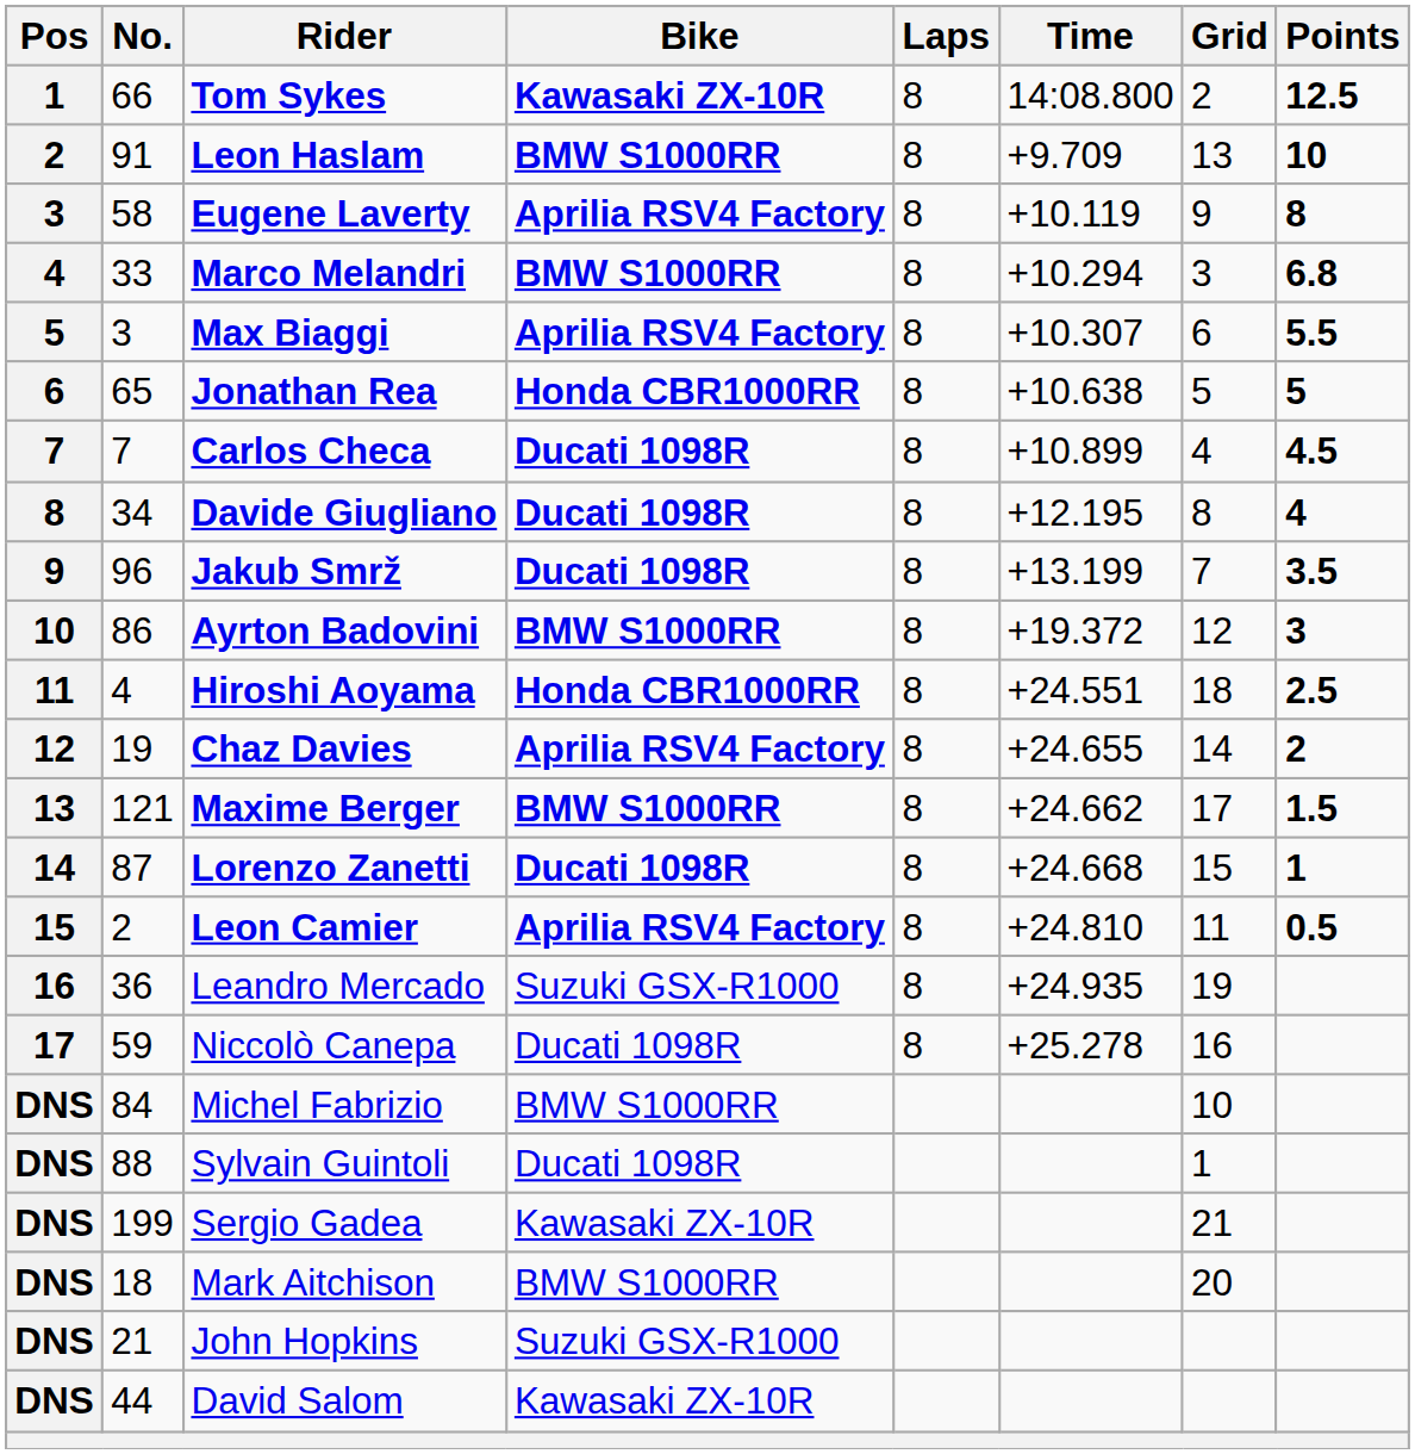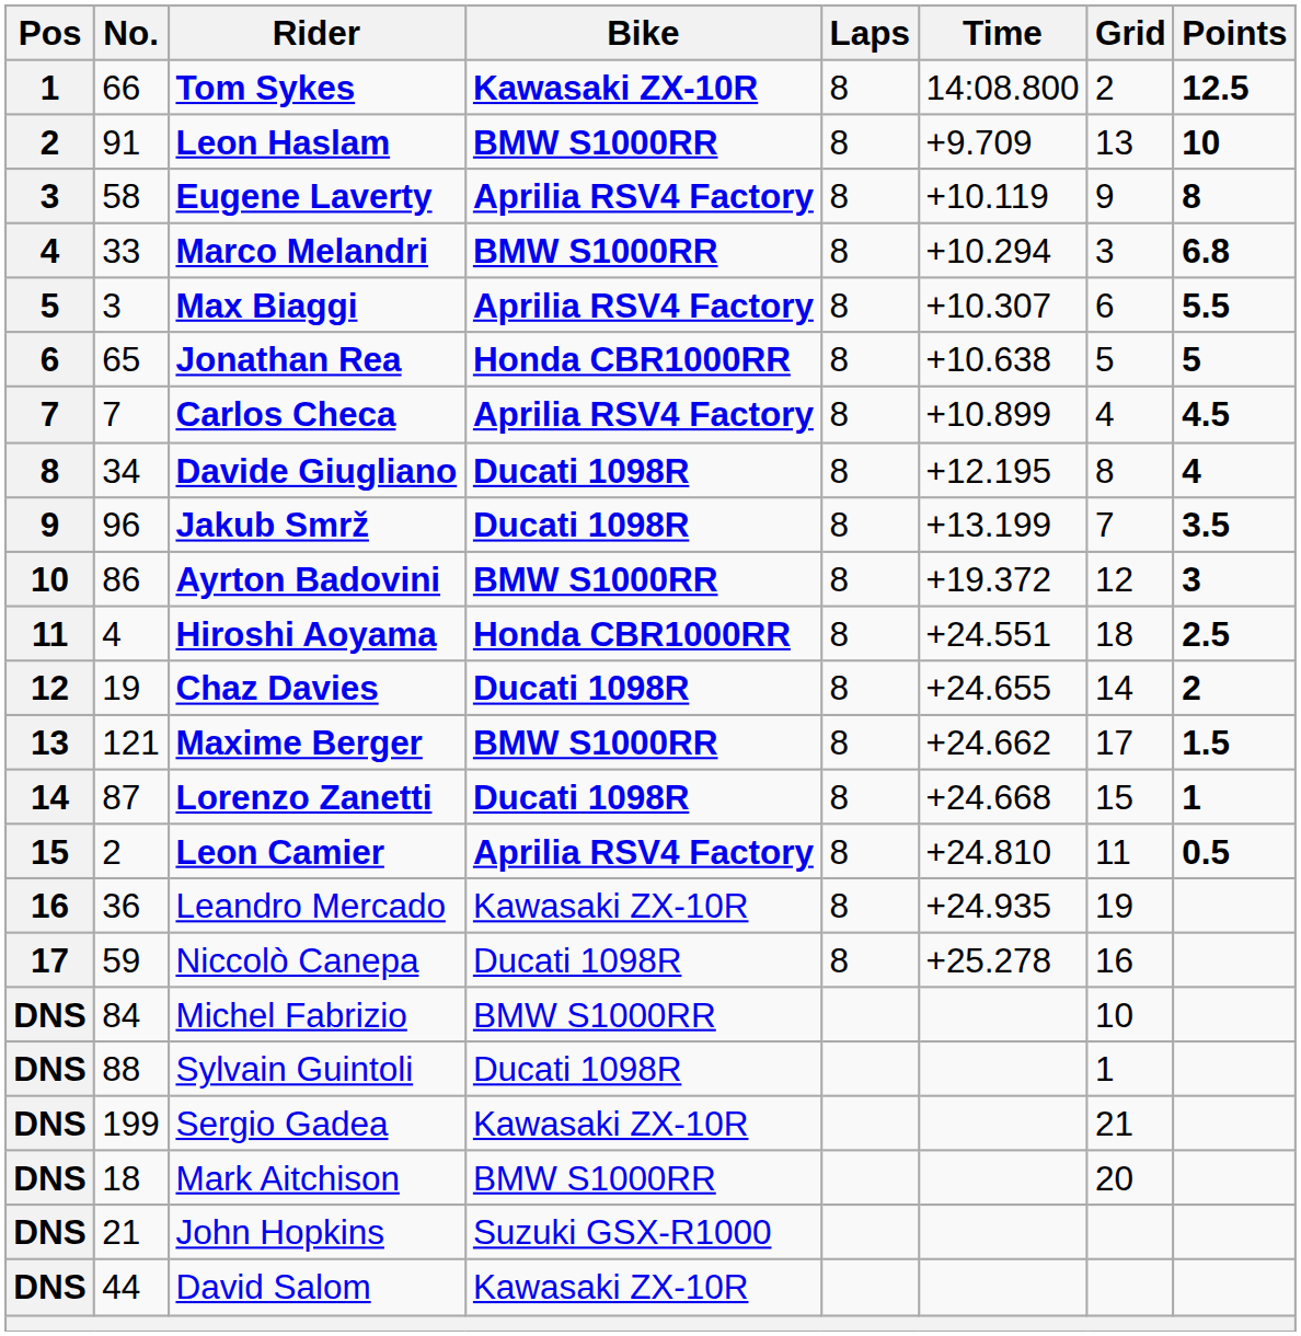 <table class="wikitable" style="font-size: 95%;">
 <tr>
 <th>Pos</th>
 <th>No.</th>
 <th>Rider</th>
 <th>Bike</th>
 <th>Laps</th>
 <th>Time</th>
 <th>Grid</th>
 <th>Points</th>
 </tr>
 <tr>
 <th>1</th>
 <td>66</td>
 <td> <strong><a href='#'>Tom Sykes</a></strong></td>
 <td><strong><a href='#'>Kawasaki ZX-10R</a></strong></td>
 <td>8</td>
 <td>14:08.800</td>
 <td>2</td>
 <td><strong>12.5</strong></td>
 </tr>
 <tr>
 <th>2</th>
 <td>91</td>
 <td> <strong><a href='#'>Leon Haslam</a></strong></td>
 <td><strong><a href='#'>BMW S1000RR</a></strong></td>
 <td>8</td>
 <td>+9.709</td>
 <td>13</td>
 <td><strong>10</strong></td>
 </tr>
 <tr>
 <th>3</th>
 <td>58</td>
 <td> <strong><a href='#'>Eugene Laverty</a></strong></td>
 <td><strong><a href='#'>Aprilia RSV4 Factory</a></strong></td>
 <td>8</td>
 <td>+10.119</td>
 <td>9</td>
 <td><strong>8</strong></td>
 </tr>
 <tr>
 <th>4</th>
 <td>33</td>
 <td> <strong><a href='#'>Marco Melandri</a></strong></td>
 <td><strong><a href='#'>BMW S1000RR</a></strong></td>
 <td>8</td>
 <td>+10.294</td>
 <td>3</td>
 <td><strong>6.8</strong></td>
 </tr>
 <tr>
 <th>5</th>
 <td>3</td>
 <td> <strong><a href='#'>Max Biaggi</a></strong></td>
 <td><strong><a href='#'>Aprilia RSV4 Factory</a></strong></td>
 <td>8</td>
 <td>+10.307</td>
 <td>6</td>
 <td><strong>5.5</strong></td>
 </tr>
 <tr>
 <th>6</th>
 <td>65</td>
 <td> <strong><a href='#'>Jonathan Rea</a></strong></td>
 <td><strong><a href='#'>Honda CBR1000RR</a></strong></td>
 <td>8</td>
 <td>+10.638</td>
 <td>5</td>
 <td><strong>5</strong></td>
 </tr>
 <tr>
 <th>7</th>
 <td>7</td>
 <td> <strong><a href='#'>Carlos Checa</a></strong></td>
-<td><strong><a href='#'>Ducati 1098R</a></strong></td>
+<td><strong><a href='#'>Aprilia RSV4 Factory</a></strong></td>
 <td>8</td>
 <td>+10.899</td>
 <td>4</td>
 <td><strong>4.5</strong></td>
 </tr>
 <tr>
 <th>8</th>
 <td>34</td>
 <td> <strong><a href='#'>Davide Giugliano</a></strong></td>
 <td><strong><a href='#'>Ducati 1098R</a></strong></td>
 <td>8</td>
 <td>+12.195</td>
 <td>8</td>
 <td><strong>4</strong></td>
 </tr>
 <tr>
 <th>9</th>
 <td>96</td>
 <td> <strong><a href='#'>Jakub Smrž</a></strong></td>
 <td><strong><a href='#'>Ducati 1098R</a></strong></td>
 <td>8</td>
 <td>+13.199</td>
 <td>7</td>
 <td><strong>3.5</strong></td>
 </tr>
 <tr>
 <th>10</th>
 <td>86</td>
 <td> <strong><a href='#'>Ayrton Badovini</a></strong></td>
 <td><strong><a href='#'>BMW S1000RR</a></strong></td>
 <td>8</td>
 <td>+19.372</td>
 <td>12</td>
 <td><strong>3</strong></td>
 </tr>
 <tr>
 <th>11</th>
 <td>4</td>
 <td> <strong><a href='#'>Hiroshi Aoyama</a></strong></td>
 <td><strong><a href='#'>Honda CBR1000RR</a></strong></td>
 <td>8</td>
 <td>+24.551</td>
 <td>18</td>
 <td><strong>2.5</strong></td>
 </tr>
 <tr>
 <th>12</th>
 <td>19</td>
 <td> <strong><a href='#'>Chaz Davies</a></strong></td>
-<td><strong><a href='#'>Aprilia RSV4 Factory</a></strong></td>
+<td><strong><a href='#'>Ducati 1098R</a></strong></td>
 <td>8</td>
 <td>+24.655</td>
 <td>14</td>
 <td><strong>2</strong></td>
 </tr>
 <tr>
 <th>13</th>
 <td>121</td>
 <td> <strong><a href='#'>Maxime Berger</a></strong></td>
 <td><strong><a href='#'>BMW S1000RR</a></strong></td>
 <td>8</td>
 <td>+24.662</td>
 <td>17</td>
 <td><strong>1.5</strong></td>
 </tr>
 <tr>
 <th>14</th>
 <td>87</td>
 <td> <strong><a href='#'>Lorenzo Zanetti</a></strong></td>
 <td><strong><a href='#'>Ducati 1098R</a></strong></td>
 <td>8</td>
 <td>+24.668</td>
 <td>15</td>
 <td><strong>1</strong></td>
 </tr>
 <tr>
 <th>15</th>
 <td>2</td>
 <td> <strong><a href='#'>Leon Camier</a></strong></td>
 <td><strong><a href='#'>Aprilia RSV4 Factory</a></strong></td>
 <td>8</td>
 <td>+24.810</td>
 <td>11</td>
 <td><strong>0.5</strong></td>
 </tr>
 <tr>
 <th>16</th>
 <td>36</td>
 <td> <a href='#'>Leandro Mercado</a></td>
-<td><a href='#'>Suzuki GSX-R1000</a></td>
+<td><a href='#'>Kawasaki ZX-10R</a></td>
 <td>8</td>
 <td>+24.935</td>
 <td>19</td>
 <td></td>
 </tr>
 <tr>
 <th>17</th>
 <td>59</td>
 <td> <a href='#'>Niccolò Canepa</a></td>
 <td><a href='#'>Ducati 1098R</a></td>
 <td>8</td>
 <td>+25.278</td>
 <td>16</td>
 <td></td>
 </tr>
 <tr>
 <th>DNS</th>
 <td>84</td>
 <td> <a href='#'>Michel Fabrizio</a></td>
 <td><a href='#'>BMW S1000RR</a></td>
 <td></td>
 <td></td>
 <td>10</td>
 <td></td>
 </tr>
 <tr>
 <th>DNS</th>
 <td>88</td>
 <td> <a href='#'>Sylvain Guintoli</a></td>
 <td><a href='#'>Ducati 1098R</a></td>
 <td></td>
 <td></td>
 <td>1</td>
 <td></td>
 </tr>
 <tr>
 <th>DNS</th>
 <td>199</td>
 <td> <a href='#'>Sergio Gadea</a></td>
 <td><a href='#'>Kawasaki ZX-10R</a></td>
 <td></td>
 <td></td>
 <td>21</td>
 <td></td>
 </tr>
 <tr>
 <th>DNS</th>
 <td>18</td>
 <td> <a href='#'>Mark Aitchison</a></td>
 <td><a href='#'>BMW S1000RR</a></td>
 <td></td>
 <td></td>
 <td>20</td>
 <td></td>
 </tr>
 <tr>
 <th>DNS</th>
 <td>21</td>
 <td> <a href='#'>John Hopkins</a></td>
 <td><a href='#'>Suzuki GSX-R1000</a></td>
 <td></td>
 <td></td>
 <td></td>
 <td></td>
 </tr>
 <tr>
 <th>DNS</th>
 <td>44</td>
 <td> <a href='#'>David Salom</a></td>
 <td><a href='#'>Kawasaki ZX-10R</a></td>
 <td></td>
 <td></td>
 <td></td>
 <td></td>
 </tr>
 <tr>
 <th colspan=8></th>
 </tr>
 </table>
